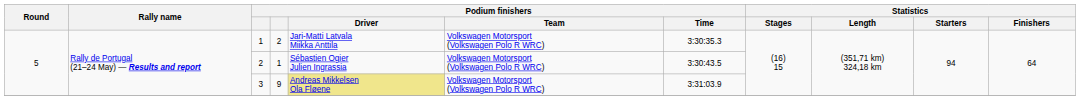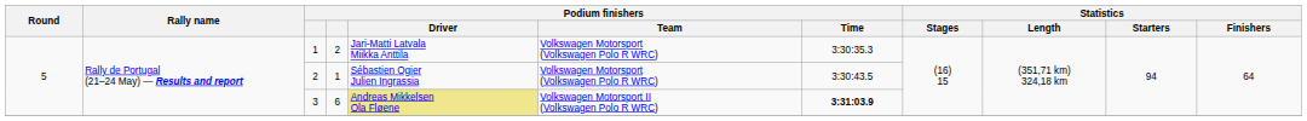 <table class="wikitable" width=90% style="font-size:85%;">
 <tr>
 <th rowspan=2>Round</th>
 <th style="width:22em" rowspan=2>Rally name</th>
 <th colspan=5>Podium finishers</th>
 <th colspan=4>Statistics</th>
 </tr>
 <tr>
 <th></th>
 <th></th>
 <th>Driver</th>
 <th>Team</th>
 <th>Time</th>
 <th>Stages</th>
 <th>Length</th>
 <th>Starters</th>
 <th>Finishers</th>
 </tr>
 <tr>
 <td rowspan=3 align=center>5</td>
 <td rowspan=3 nowrap> <a href='#'>Rally de Portugal</a><br>(21–24 May) — <strong><em><a href='#'>Results and report</a></em></strong></td>
 <td align=center>1</td>
 <td align=center>2</td>
 <td nowrap> <a href='#'>Jari-Matti Latvala</a><br> <a href='#'>Miikka Anttila</a></td>
 <td nowrap> <a href='#'>Volkswagen Motorsport</a><br> (<a href='#'>Volkswagen Polo R WRC</a>)</td>
 <td align=center>3:30:35.3</td>
 <td rowspan=3 align=center>(16)<br>15</td>
 <td rowspan=3 align=center>(351,71 km)<br>324,18 km</td>
 <td rowspan=3 align=center>94</td>
 <td rowspan=3 align=center>64</td>
 </tr>
 <tr>
 <td align=center>2</td>
 <td align=center>1</td>
 <td nowrap> <a href='#'>Sébastien Ogier</a> <br> <a href='#'>Julien Ingrassia</a></td>
 <td nowrap> <a href='#'>Volkswagen Motorsport</a> <br> (<a href='#'>Volkswagen Polo R WRC</a>)</td>
 <td align=center>3:30:43.5</td>
 </tr>
 <tr>
 <td align=center>3</td>
-<td align=center>9</td>
+<td align=center>6</td>
 <td nowrap style="background: khaki;"> <a href='#'>Andreas Mikkelsen</a> <br> <a href='#'>Ola Fløene</a></td>
-<td nowrap> <a href='#'>Volkswagen Motorsport</a> <br> (<a href='#'>Volkswagen Polo R WRC</a>)</td>
-<td align=center>3:31:03.9</td>
+<td nowrap> <a href='#'>Volkswagen Motorsport II</a> <br> (<a href='#'>Volkswagen Polo R WRC</a>)</td>
+<td align=center><strong>3:31:03.9</strong></td>
 </tr>
 <tr>
 </tr>
 </table>
